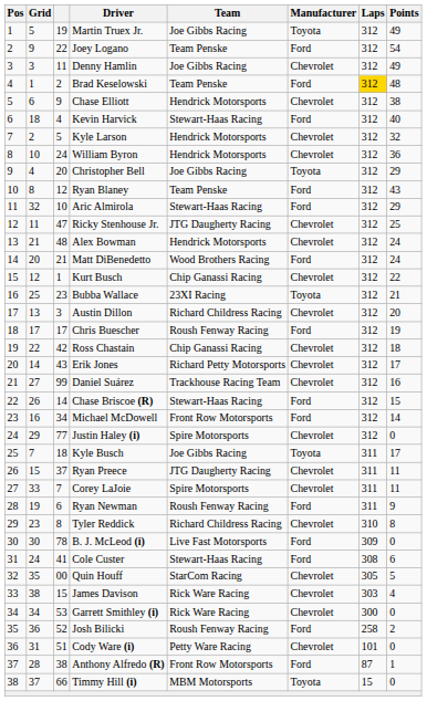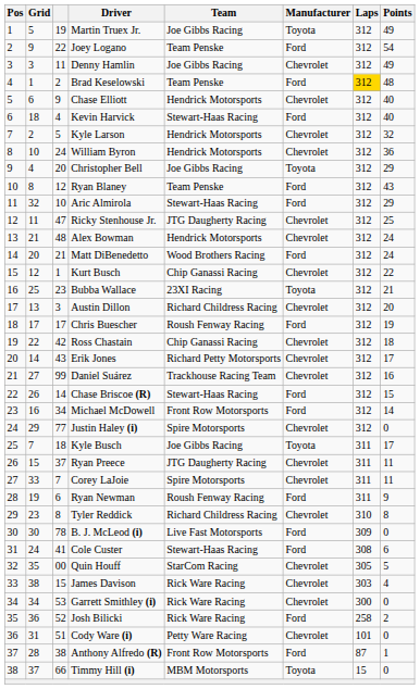 <table class="wikitable" style="font-size:98%">
 <tr>
 <th>Pos</th>
 <th>Grid</th>
 <th></th>
 <th>Driver</th>
 <th>Team</th>
 <th>Manufacturer</th>
 <th>Laps</th>
 <th>Points</th>
 </tr>
 <tr>
 <td>1</td>
 <td>5</td>
 <td>19</td>
 <td>Martin Truex Jr.</td>
 <td>Joe Gibbs Racing</td>
 <td>Toyota</td>
 <td>312</td>
 <td>49</td>
 </tr>
 <tr>
 <td>2</td>
 <td>9</td>
 <td>22</td>
 <td>Joey Logano</td>
 <td>Team Penske</td>
 <td>Ford</td>
 <td>312</td>
 <td>54</td>
 </tr>
 <tr>
 <td>3</td>
 <td>3</td>
 <td>11</td>
 <td>Denny Hamlin</td>
 <td>Joe Gibbs Racing</td>
 <td>Chevrolet</td>
 <td>312</td>
 <td>49</td>
 </tr>
 <tr>
 <td>4</td>
 <td>1</td>
 <td>2</td>
 <td>Brad Keselowski</td>
 <td>Team Penske</td>
 <td>Ford</td>
 <td style="background: gold;">312</td>
 <td>48</td>
 </tr>
 <tr>
 <td>5</td>
 <td>6</td>
 <td>9</td>
 <td>Chase Elliott</td>
 <td>Hendrick Motorsports</td>
 <td>Chevrolet</td>
 <td>312</td>
-<td>38</td>
+<td>40</td>
 </tr>
 <tr>
 <td>6</td>
 <td>18</td>
 <td>4</td>
 <td>Kevin Harvick</td>
 <td>Stewart-Haas Racing</td>
 <td>Ford</td>
 <td>312</td>
 <td>40</td>
 </tr>
 <tr>
 <td>7</td>
 <td>2</td>
 <td>5</td>
 <td>Kyle Larson</td>
 <td>Hendrick Motorsports</td>
 <td>Chevrolet</td>
 <td>312</td>
 <td>32</td>
 </tr>
 <tr>
 <td>8</td>
 <td>10</td>
 <td>24</td>
 <td>William Byron</td>
 <td>Hendrick Motorsports</td>
 <td>Chevrolet</td>
 <td>312</td>
 <td>36</td>
 </tr>
 <tr>
 <td>9</td>
 <td>4</td>
 <td>20</td>
 <td>Christopher Bell</td>
 <td>Joe Gibbs Racing</td>
 <td>Toyota</td>
 <td>312</td>
 <td>29</td>
 </tr>
 <tr>
 <td>10</td>
 <td>8</td>
 <td>12</td>
 <td>Ryan Blaney</td>
 <td>Team Penske</td>
 <td>Ford</td>
 <td>312</td>
 <td>43</td>
 </tr>
 <tr>
 <td>11</td>
 <td>32</td>
 <td>10</td>
 <td>Aric Almirola</td>
 <td>Stewart-Haas Racing</td>
 <td>Ford</td>
 <td>312</td>
 <td>29</td>
 </tr>
 <tr>
 <td>12</td>
 <td>11</td>
 <td>47</td>
 <td>Ricky Stenhouse Jr.</td>
 <td>JTG Daugherty Racing</td>
 <td>Chevrolet</td>
 <td>312</td>
 <td>25</td>
 </tr>
 <tr>
 <td>13</td>
 <td>21</td>
 <td>48</td>
 <td>Alex Bowman</td>
 <td>Hendrick Motorsports</td>
 <td>Chevrolet</td>
 <td>312</td>
 <td>24</td>
 </tr>
 <tr>
 <td>14</td>
 <td>20</td>
 <td>21</td>
 <td>Matt DiBenedetto</td>
 <td>Wood Brothers Racing</td>
 <td>Ford</td>
 <td>312</td>
 <td>24</td>
 </tr>
 <tr>
 <td>15</td>
 <td>12</td>
 <td>1</td>
 <td>Kurt Busch</td>
 <td>Chip Ganassi Racing</td>
 <td>Chevrolet</td>
 <td>312</td>
 <td>22</td>
 </tr>
 <tr>
 <td>16</td>
 <td>25</td>
 <td>23</td>
 <td>Bubba Wallace</td>
 <td>23XI Racing</td>
 <td>Toyota</td>
 <td>312</td>
 <td>21</td>
 </tr>
 <tr>
 <td>17</td>
 <td>13</td>
 <td>3</td>
 <td>Austin Dillon</td>
 <td>Richard Childress Racing</td>
 <td>Chevrolet</td>
 <td>312</td>
 <td>20</td>
 </tr>
 <tr>
 <td>18</td>
 <td>17</td>
 <td>17</td>
 <td>Chris Buescher</td>
 <td>Roush Fenway Racing</td>
 <td>Ford</td>
 <td>312</td>
 <td>19</td>
 </tr>
 <tr>
 <td>19</td>
 <td>22</td>
 <td>42</td>
 <td>Ross Chastain</td>
 <td>Chip Ganassi Racing</td>
 <td>Chevrolet</td>
 <td>312</td>
 <td>18</td>
 </tr>
 <tr>
 <td>20</td>
 <td>14</td>
 <td>43</td>
 <td>Erik Jones</td>
 <td>Richard Petty Motorsports</td>
 <td>Chevrolet</td>
 <td>312</td>
 <td>17</td>
 </tr>
 <tr>
 <td>21</td>
 <td>27</td>
 <td>99</td>
 <td>Daniel Suárez</td>
 <td>Trackhouse Racing Team</td>
 <td>Chevrolet</td>
 <td>312</td>
 <td>16</td>
 </tr>
 <tr>
 <td>22</td>
 <td>26</td>
 <td>14</td>
 <td>Chase Briscoe <strong>(R)</strong></td>
 <td>Stewart-Haas Racing</td>
 <td>Ford</td>
 <td>312</td>
 <td>15</td>
 </tr>
 <tr>
 <td>23</td>
 <td>16</td>
 <td>34</td>
 <td>Michael McDowell</td>
 <td>Front Row Motorsports</td>
 <td>Ford</td>
 <td>312</td>
 <td>14</td>
 </tr>
 <tr>
 <td>24</td>
 <td>29</td>
 <td>77</td>
 <td>Justin Haley <strong>(i)</strong></td>
 <td>Spire Motorsports</td>
 <td>Chevrolet</td>
 <td>312</td>
 <td>0</td>
 </tr>
 <tr>
 <td>25</td>
 <td>7</td>
 <td>18</td>
 <td>Kyle Busch</td>
 <td>Joe Gibbs Racing</td>
 <td>Toyota</td>
 <td>311</td>
 <td>17</td>
 </tr>
 <tr>
 <td>26</td>
 <td>15</td>
 <td>37</td>
 <td>Ryan Preece</td>
 <td>JTG Daugherty Racing</td>
 <td>Chevrolet</td>
 <td>311</td>
 <td>11</td>
 </tr>
 <tr>
 <td>27</td>
 <td>33</td>
 <td>7</td>
 <td>Corey LaJoie</td>
 <td>Spire Motorsports</td>
 <td>Chevrolet</td>
 <td>311</td>
 <td>11</td>
 </tr>
 <tr>
 <td>28</td>
 <td>19</td>
 <td>6</td>
 <td>Ryan Newman</td>
 <td>Roush Fenway Racing</td>
 <td>Ford</td>
 <td>311</td>
 <td>9</td>
 </tr>
 <tr>
 <td>29</td>
 <td>23</td>
 <td>8</td>
 <td>Tyler Reddick</td>
 <td>Richard Childress Racing</td>
 <td>Chevrolet</td>
 <td>310</td>
 <td>8</td>
 </tr>
 <tr>
 <td>30</td>
 <td>30</td>
 <td>78</td>
 <td>B. J. McLeod <strong>(i)</strong></td>
 <td>Live Fast Motorsports</td>
 <td>Ford</td>
 <td>309</td>
 <td>0</td>
 </tr>
 <tr>
 <td>31</td>
 <td>24</td>
 <td>41</td>
 <td>Cole Custer</td>
 <td>Stewart-Haas Racing</td>
 <td>Ford</td>
 <td>308</td>
 <td>6</td>
 </tr>
 <tr>
 <td>32</td>
 <td>35</td>
 <td>00</td>
 <td>Quin Houff</td>
 <td>StarCom Racing</td>
 <td>Chevrolet</td>
 <td>305</td>
 <td>5</td>
 </tr>
 <tr>
 <td>33</td>
 <td>38</td>
 <td>15</td>
 <td>James Davison</td>
 <td>Rick Ware Racing</td>
 <td>Chevrolet</td>
 <td>303</td>
 <td>4</td>
 </tr>
 <tr>
 <td>34</td>
 <td>34</td>
 <td>53</td>
 <td>Garrett Smithley <strong>(i)</strong></td>
 <td>Rick Ware Racing</td>
 <td>Chevrolet</td>
 <td>300</td>
 <td>0</td>
 </tr>
 <tr>
 <td>35</td>
 <td>36</td>
 <td>52</td>
 <td>Josh Bilicki</td>
-<td>Roush Fenway Racing</td>
+<td>Rick Ware Racing</td>
 <td>Ford</td>
 <td>258</td>
 <td>2</td>
 </tr>
 <tr>
 <td>36</td>
 <td>31</td>
 <td>51</td>
 <td>Cody Ware <strong>(i)</strong></td>
 <td>Petty Ware Racing</td>
 <td>Chevrolet</td>
 <td>101</td>
 <td>0</td>
 </tr>
 <tr>
 <td>37</td>
 <td>28</td>
 <td>38</td>
 <td>Anthony Alfredo <strong>(R)</strong></td>
 <td>Front Row Motorsports</td>
 <td>Ford</td>
 <td>87</td>
 <td>1</td>
 </tr>
 <tr>
 <td>38</td>
 <td>37</td>
 <td>66</td>
 <td>Timmy Hill <strong>(i)</strong></td>
 <td>MBM Motorsports</td>
 <td>Toyota</td>
 <td>15</td>
 <td>0</td>
 </tr>
 <tr>
 <th colspan="8"></th>
 </tr>
 </table>
